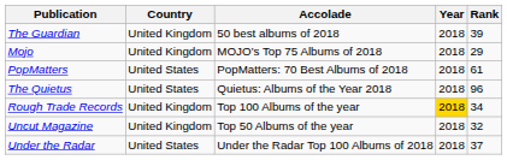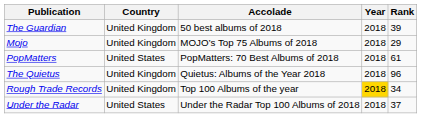 <table class="wikitable" border="1">
 <tr>
 <th>Publication</th>
 <th>Country</th>
 <th>Accolade</th>
 <th>Year</th>
 <th>Rank</th>
 </tr>
 <tr>
 <td><em><a href='#'>The Guardian</a></em></td>
 <td>United Kingdom</td>
 <td>50 best albums of 2018</td>
 <td>2018</td>
 <td>39</td>
 </tr>
 <tr>
 <td><em><a href='#'>Mojo</a></em></td>
 <td>United Kingdom</td>
 <td>MOJO’s Top 75 Albums of 2018</td>
 <td>2018</td>
 <td>29</td>
 </tr>
 <tr>
 <td><em><a href='#'>PopMatters</a></em></td>
 <td>United States</td>
 <td>PopMatters: 70 Best Albums of 2018</td>
 <td>2018</td>
 <td>61</td>
 </tr>
 <tr>
 <td><em><a href='#'>The Quietus</a></em></td>
-<td>United States</td>
+<td>United Kingdom</td>
 <td>Quietus: Albums of the Year 2018</td>
 <td>2018</td>
 <td>96</td>
 </tr>
 <tr>
 <td><em><a href='#'>Rough Trade Records</a></em></td>
 <td>United Kingdom</td>
 <td>Top 100 Albums of the year</td>
 <td style="background: gold;">2018</td>
 <td>34</td>
 </tr>
 <tr>
-<td><em><a href='#'>Uncut Magazine</a></em></td>
-<td>United Kingdom</td>
-<td>Top 50 Albums of the year</td>
-<td>2018</td>
-<td>32</td>
-</tr>
-<tr>
 <td><em><a href='#'>Under the Radar</a></em></td>
 <td>United States</td>
 <td>Under the Radar Top 100 Albums of 2018</td>
 <td>2018</td>
 <td>37</td>
 </tr>
 </table>
